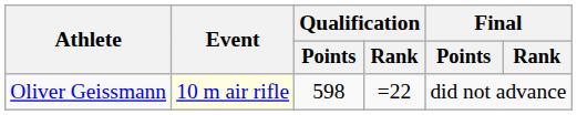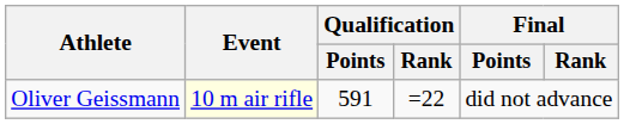 <table class="wikitable" style="font-size:90%">
 <tr>
 <th rowspan="2">Athlete</th>
 <th rowspan="2">Event</th>
 <th colspan=2>Qualification</th>
 <th colspan=2>Final</th>
 </tr>
 <tr style="font-size:95%">
 <th>Points</th>
 <th>Rank</th>
 <th>Points</th>
 <th>Rank</th>
 </tr>
 <tr align=center>
 <td align=left><a href='#'>Oliver Geissmann</a></td>
 <td align=left style="background: lightyellow;"><a href='#'>10 m air rifle</a></td>
-<td>598</td>
+<td>591</td>
 <td>=22</td>
 <td colspan=2>did not advance</td>
 </tr>
 </table>
